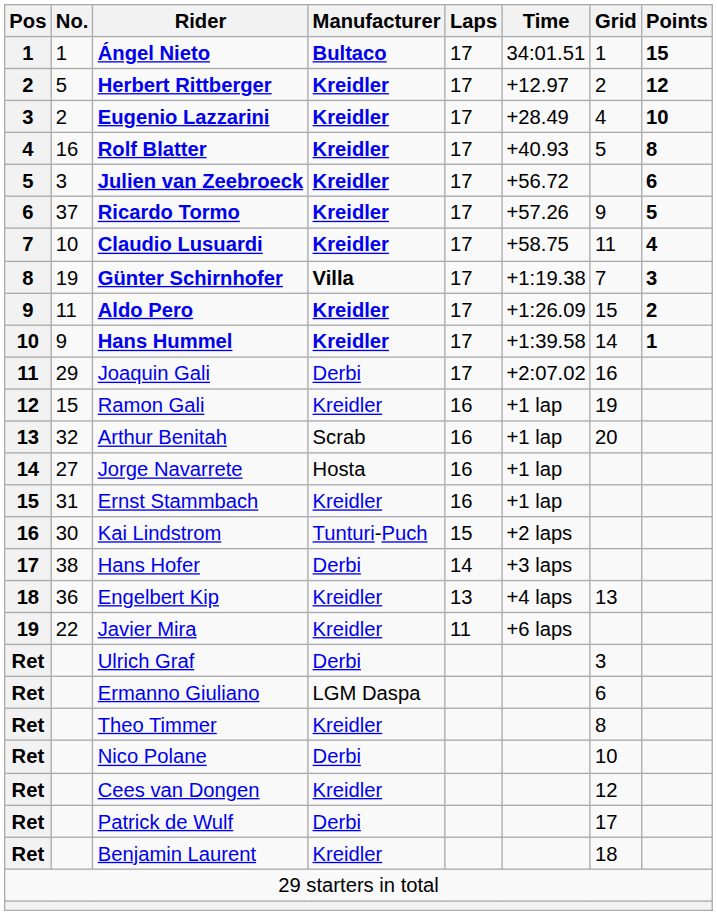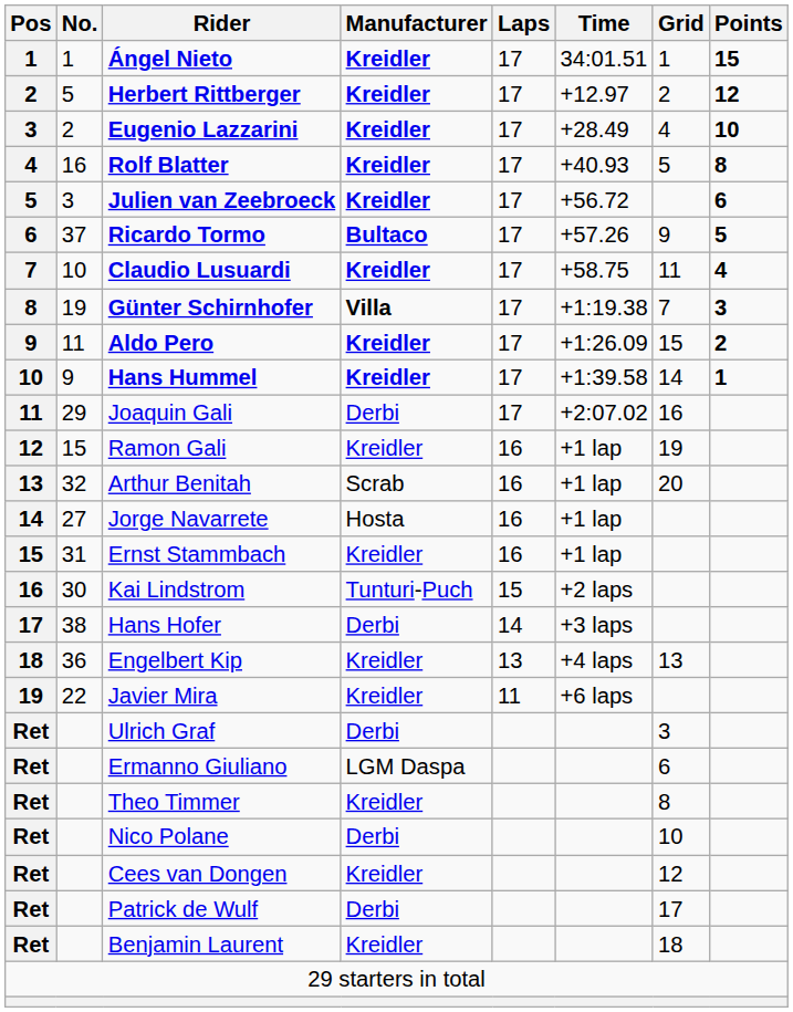 <table class="wikitable" style="font-size: 95%;">
 <tr>
 <th>Pos</th>
 <th>No.</th>
 <th>Rider</th>
 <th>Manufacturer</th>
 <th>Laps</th>
 <th>Time</th>
 <th>Grid</th>
 <th>Points</th>
 </tr>
 <tr>
 <th>1</th>
 <td>1</td>
 <td> <strong><a href='#'>Ángel Nieto</a></strong></td>
-<td><strong><a href='#'>Bultaco</a></strong></td>
+<td><strong><a href='#'>Kreidler</a></strong></td>
 <td>17</td>
 <td>34:01.51</td>
 <td>1</td>
 <td><strong>15</strong></td>
 </tr>
 <tr>
 <th>2</th>
 <td>5</td>
 <td> <strong><a href='#'>Herbert Rittberger</a></strong></td>
 <td><strong><a href='#'>Kreidler</a></strong></td>
 <td>17</td>
 <td>+12.97</td>
 <td>2</td>
 <td><strong>12</strong></td>
 </tr>
 <tr>
 <th>3</th>
 <td>2</td>
 <td> <strong><a href='#'>Eugenio Lazzarini</a></strong></td>
 <td><strong><a href='#'>Kreidler</a></strong></td>
 <td>17</td>
 <td>+28.49</td>
 <td>4</td>
 <td><strong>10</strong></td>
 </tr>
 <tr>
 <th>4</th>
 <td>16</td>
 <td> <strong><a href='#'>Rolf Blatter</a></strong></td>
 <td><strong><a href='#'>Kreidler</a></strong></td>
 <td>17</td>
 <td>+40.93</td>
 <td>5</td>
 <td><strong>8</strong></td>
 </tr>
 <tr>
 <th>5</th>
 <td>3</td>
 <td> <strong><a href='#'>Julien van Zeebroeck</a></strong></td>
 <td><strong><a href='#'>Kreidler</a></strong></td>
 <td>17</td>
 <td>+56.72</td>
 <td></td>
 <td><strong>6</strong></td>
 </tr>
 <tr>
 <th>6</th>
 <td>37</td>
 <td> <strong><a href='#'>Ricardo Tormo</a></strong></td>
-<td><strong><a href='#'>Kreidler</a></strong></td>
+<td><strong><a href='#'>Bultaco</a></strong></td>
 <td>17</td>
 <td>+57.26</td>
 <td>9</td>
 <td><strong>5</strong></td>
 </tr>
 <tr>
 <th>7</th>
 <td>10</td>
 <td> <strong><a href='#'>Claudio Lusuardi</a></strong></td>
 <td><strong><a href='#'>Kreidler</a></strong></td>
 <td>17</td>
 <td>+58.75</td>
 <td>11</td>
 <td><strong>4</strong></td>
 </tr>
 <tr>
 <th>8</th>
 <td>19</td>
 <td> <strong><a href='#'>Günter Schirnhofer</a></strong></td>
 <td><strong>Villa</strong></td>
 <td>17</td>
 <td>+1:19.38</td>
 <td>7</td>
 <td><strong>3</strong></td>
 </tr>
 <tr>
 <th>9</th>
 <td>11</td>
 <td> <strong><a href='#'>Aldo Pero</a></strong></td>
 <td><strong><a href='#'>Kreidler</a></strong></td>
 <td>17</td>
 <td>+1:26.09</td>
 <td>15</td>
 <td><strong>2</strong></td>
 </tr>
 <tr>
 <th>10</th>
 <td>9</td>
 <td> <strong><a href='#'>Hans Hummel</a></strong></td>
 <td><strong><a href='#'>Kreidler</a></strong></td>
 <td>17</td>
 <td>+1:39.58</td>
 <td>14</td>
 <td><strong>1</strong></td>
 </tr>
 <tr>
 <th>11</th>
 <td>29</td>
 <td> <a href='#'>Joaquin Gali</a></td>
 <td><a href='#'>Derbi</a></td>
 <td>17</td>
 <td>+2:07.02</td>
 <td>16</td>
 <td></td>
 </tr>
 <tr>
 <th>12</th>
 <td>15</td>
 <td> <a href='#'>Ramon Gali</a></td>
 <td><a href='#'>Kreidler</a></td>
 <td>16</td>
 <td>+1 lap</td>
 <td>19</td>
 <td></td>
 </tr>
 <tr>
 <th>13</th>
 <td>32</td>
 <td> <a href='#'>Arthur Benitah</a></td>
 <td>Scrab</td>
 <td>16</td>
 <td>+1 lap</td>
 <td>20</td>
 <td></td>
 </tr>
 <tr>
 <th>14</th>
 <td>27</td>
 <td> <a href='#'>Jorge Navarrete</a></td>
 <td>Hosta</td>
 <td>16</td>
 <td>+1 lap</td>
 <td></td>
 <td></td>
 </tr>
 <tr>
 <th>15</th>
 <td>31</td>
 <td> <a href='#'>Ernst Stammbach</a></td>
 <td><a href='#'>Kreidler</a></td>
 <td>16</td>
 <td>+1 lap</td>
 <td></td>
 <td></td>
 </tr>
 <tr>
 <th>16</th>
 <td>30</td>
 <td> <a href='#'>Kai Lindstrom</a></td>
 <td><a href='#'>Tunturi</a>-<a href='#'>Puch</a></td>
 <td>15</td>
 <td>+2 laps</td>
 <td></td>
 <td></td>
 </tr>
 <tr>
 <th>17</th>
 <td>38</td>
 <td> <a href='#'>Hans Hofer</a></td>
 <td><a href='#'>Derbi</a></td>
 <td>14</td>
 <td>+3 laps</td>
 <td></td>
 <td></td>
 </tr>
 <tr>
 <th>18</th>
 <td>36</td>
 <td> <a href='#'>Engelbert Kip</a></td>
 <td><a href='#'>Kreidler</a></td>
 <td>13</td>
 <td>+4 laps</td>
 <td>13</td>
 <td></td>
 </tr>
 <tr>
 <th>19</th>
 <td>22</td>
 <td> <a href='#'>Javier Mira</a></td>
 <td><a href='#'>Kreidler</a></td>
 <td>11</td>
 <td>+6 laps</td>
 <td></td>
 <td></td>
 </tr>
 <tr>
 <th>Ret</th>
 <td></td>
 <td> <a href='#'>Ulrich Graf</a></td>
 <td><a href='#'>Derbi</a></td>
 <td></td>
 <td></td>
 <td>3</td>
 <td></td>
 </tr>
 <tr>
 <th>Ret</th>
 <td></td>
 <td> <a href='#'>Ermanno Giuliano</a></td>
 <td>LGM Daspa</td>
 <td></td>
 <td></td>
 <td>6</td>
 <td></td>
 </tr>
 <tr>
 <th>Ret</th>
 <td></td>
 <td> <a href='#'>Theo Timmer</a></td>
 <td><a href='#'>Kreidler</a></td>
 <td></td>
 <td></td>
 <td>8</td>
 <td></td>
 </tr>
 <tr>
 <th>Ret</th>
 <td></td>
 <td> <a href='#'>Nico Polane</a></td>
 <td><a href='#'>Derbi</a></td>
 <td></td>
 <td></td>
 <td>10</td>
 <td></td>
 </tr>
 <tr>
 <th>Ret</th>
 <td></td>
 <td> <a href='#'>Cees van Dongen</a></td>
 <td><a href='#'>Kreidler</a></td>
 <td></td>
 <td></td>
 <td>12</td>
 <td></td>
 </tr>
 <tr>
 <th>Ret</th>
 <td></td>
 <td> <a href='#'>Patrick de Wulf</a></td>
 <td><a href='#'>Derbi</a></td>
 <td></td>
 <td></td>
 <td>17</td>
 <td></td>
 </tr>
 <tr>
 <th>Ret</th>
 <td></td>
 <td> <a href='#'>Benjamin Laurent</a></td>
 <td><a href='#'>Kreidler</a></td>
 <td></td>
 <td></td>
 <td>18</td>
 <td></td>
 </tr>
 <tr>
 <td colspan=8 align=center>29 starters in total</td>
 </tr>
 <tr>
 <th colspan=8></th>
 </tr>
 </table>
